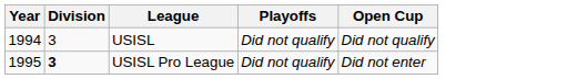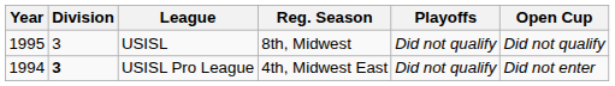 <table class="wikitable">
 <tr>
 <th>Year</th>
 <th>Division</th>
 <th>League</th>
+<th>Reg. Season</th>
 <th>Playoffs</th>
 <th>Open Cup</th>
 </tr>
 <tr>
-<td>1994</td>
+<td>1995</td>
 <td>3</td>
 <td>USISL</td>
+<td>8th, Midwest</td>
 <td><em>Did not qualify</em></td>
 <td><em>Did not qualify</em></td>
 </tr>
 <tr>
-<td>1995</td>
+<td>1994</td>
 <td><strong>3</strong></td>
 <td>USISL Pro League</td>
+<td>4th, Midwest East</td>
 <td><em>Did not qualify</em></td>
 <td><em>Did not enter</em></td>
 </tr>
 </table>
